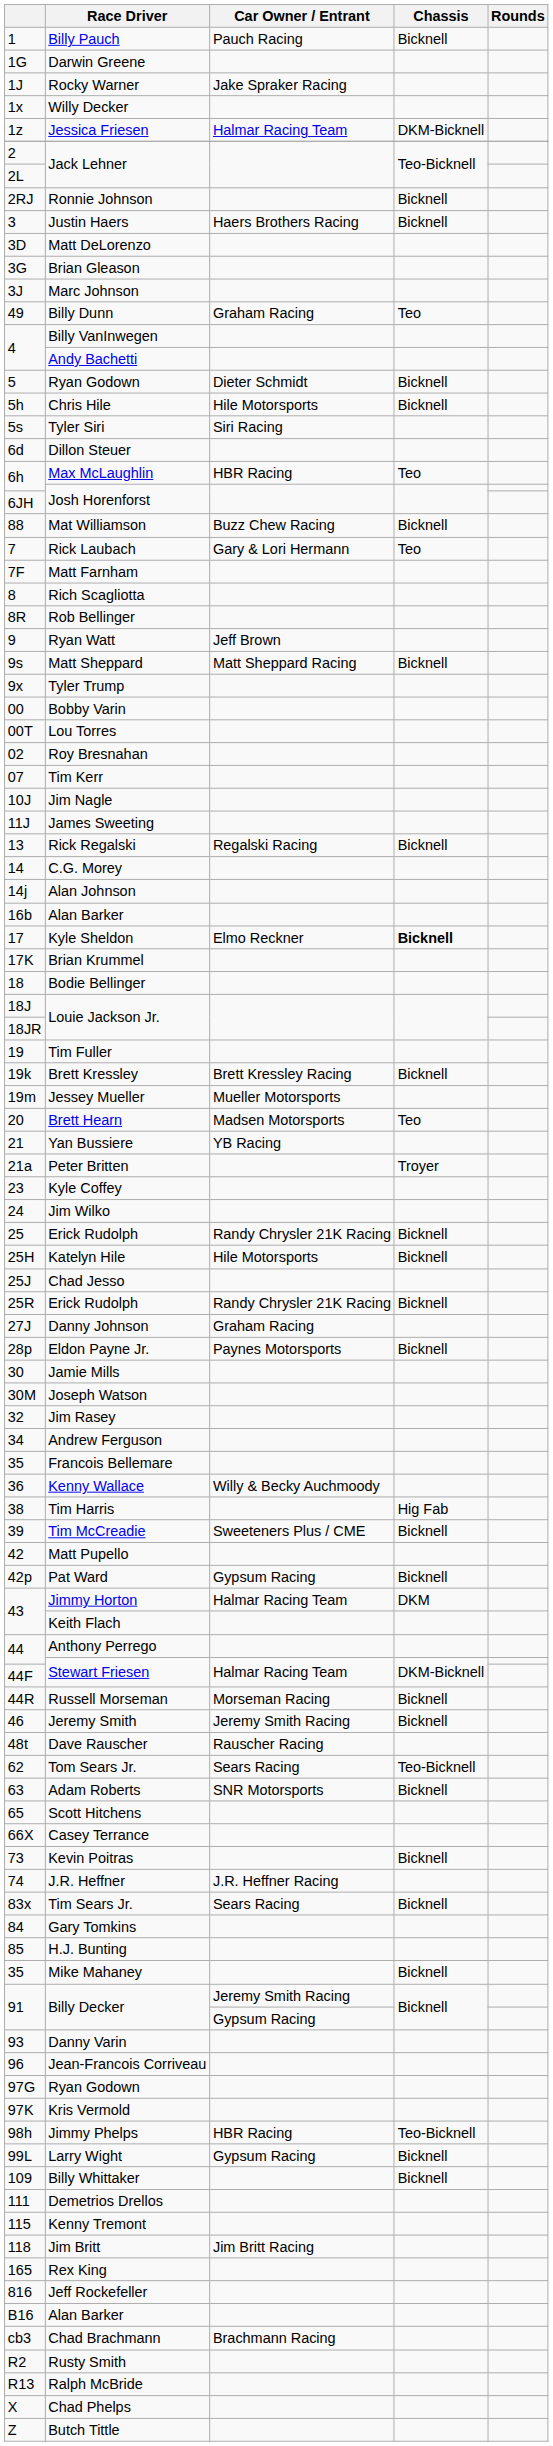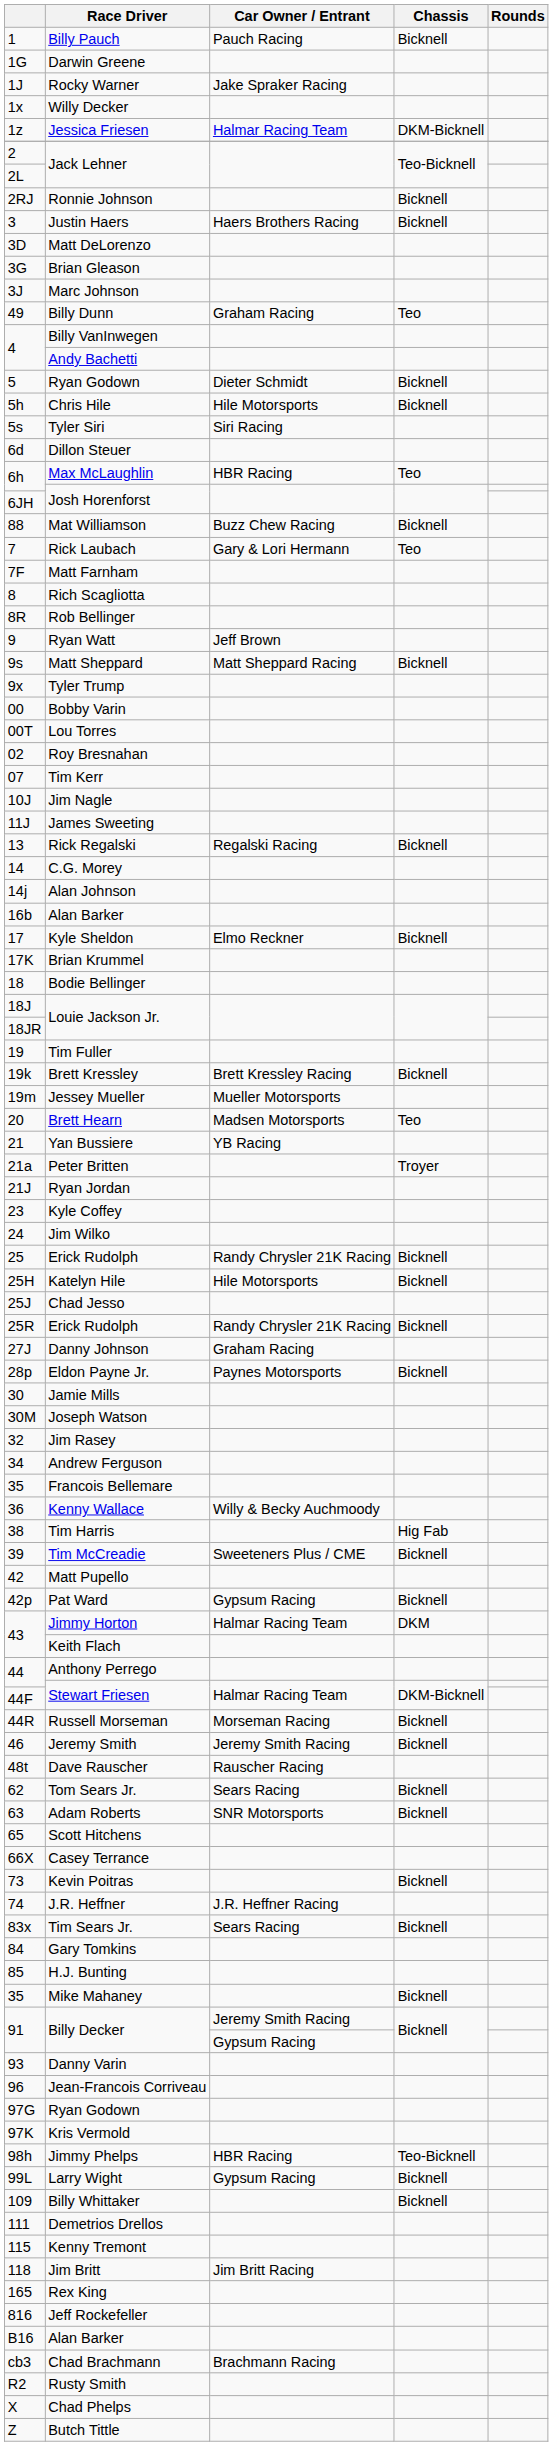 <table class="wikitable" style="font-size: 95%;">
 <tr>
 <th></th>
 <th>Race Driver</th>
 <th>Car Owner / Entrant</th>
 <th>Chassis</th>
 <th>Rounds</th>
 </tr>
 <tr>
 <td>1</td>
 <td><a href='#'>Billy Pauch</a></td>
 <td>Pauch Racing</td>
 <td>Bicknell</td>
 <td></td>
 </tr>
 <tr>
 <td>1G</td>
 <td>Darwin Greene</td>
 <td></td>
 <td></td>
 <td></td>
 </tr>
 <tr>
 <td>1J</td>
 <td>Rocky Warner</td>
 <td>Jake Spraker Racing</td>
 <td></td>
 <td></td>
 </tr>
 <tr>
 <td>1x</td>
 <td>Willy Decker</td>
 <td></td>
 <td></td>
 <td></td>
 </tr>
 <tr>
 <td>1z</td>
 <td><a href='#'>Jessica Friesen</a></td>
 <td><a href='#'>Halmar Racing Team</a></td>
 <td>DKM-Bicknell</td>
 <td></td>
 </tr>
 <tr>
 </tr>
 <tr>
 <td>2</td>
 <td rowspan=2>Jack Lehner</td>
 <td rowspan=2></td>
 <td rowspan=2>Teo-Bicknell</td>
 <td></td>
 </tr>
 <tr>
 <td>2L</td>
 <td></td>
 </tr>
 <tr>
 <td>2RJ</td>
 <td>Ronnie Johnson</td>
 <td></td>
 <td>Bicknell</td>
 <td></td>
 </tr>
 <tr>
 <td>3</td>
 <td>Justin Haers</td>
 <td>Haers Brothers Racing</td>
 <td>Bicknell</td>
 <td></td>
 </tr>
 <tr>
 <td>3D</td>
 <td>Matt DeLorenzo</td>
 <td></td>
 <td></td>
 <td></td>
 </tr>
 <tr>
 <td>3G</td>
 <td>Brian Gleason</td>
 <td></td>
 <td></td>
 <td></td>
 </tr>
 <tr>
 <td>3J</td>
 <td>Marc Johnson</td>
 <td></td>
 <td></td>
 <td></td>
 </tr>
 <tr>
 <td>49</td>
 <td>Billy Dunn</td>
 <td>Graham Racing</td>
 <td>Teo</td>
 <td></td>
 </tr>
 <tr>
 <td rowspan=2>4</td>
 <td>Billy VanInwegen</td>
 <td></td>
 <td></td>
 <td></td>
 </tr>
 <tr>
 <td><a href='#'>Andy Bachetti</a></td>
 <td></td>
 <td></td>
 <td></td>
 </tr>
 <tr>
 <td>5</td>
 <td>Ryan Godown</td>
 <td>Dieter Schmidt</td>
 <td>Bicknell</td>
 <td></td>
 </tr>
 <tr>
 <td>5h</td>
 <td>Chris Hile</td>
 <td>Hile Motorsports</td>
 <td>Bicknell</td>
 <td></td>
 </tr>
 <tr>
 <td>5s</td>
 <td>Tyler Siri</td>
 <td>Siri Racing</td>
 <td></td>
 <td></td>
 </tr>
 <tr>
 <td>6d</td>
 <td>Dillon Steuer</td>
 <td></td>
 <td></td>
 <td></td>
 </tr>
 <tr>
 <td rowspan=2>6h</td>
 <td><a href='#'>Max McLaughlin</a></td>
 <td>HBR Racing</td>
 <td>Teo</td>
 <td></td>
 </tr>
 <tr>
 <td rowspan=2>Josh Horenforst</td>
 <td rowspan=2></td>
 <td rowspan=2></td>
 <td></td>
 </tr>
 <tr>
 <td>6JH</td>
 <td></td>
 </tr>
 <tr>
 <td>88</td>
 <td>Mat Williamson</td>
 <td>Buzz Chew Racing</td>
 <td>Bicknell</td>
 <td></td>
 </tr>
 <tr>
 <td>7</td>
 <td>Rick Laubach</td>
 <td>Gary & Lori Hermann</td>
 <td>Teo</td>
 <td></td>
 </tr>
 <tr>
 <td>7F</td>
 <td>Matt Farnham</td>
 <td></td>
 <td></td>
 <td></td>
 </tr>
 <tr>
 <td>8</td>
 <td>Rich Scagliotta</td>
 <td></td>
 <td></td>
 <td></td>
 </tr>
 <tr>
 <td>8R</td>
 <td>Rob Bellinger</td>
 <td></td>
 <td></td>
 <td></td>
 </tr>
 <tr>
 <td>9</td>
 <td>Ryan Watt</td>
 <td>Jeff Brown</td>
 <td></td>
 <td></td>
 </tr>
 <tr>
 <td>9s</td>
 <td>Matt Sheppard</td>
 <td>Matt Sheppard Racing</td>
 <td>Bicknell</td>
 <td></td>
 </tr>
 <tr>
 <td>9x</td>
 <td>Tyler Trump</td>
 <td></td>
 <td></td>
 <td></td>
 </tr>
 <tr>
 <td>00</td>
 <td>Bobby Varin</td>
 <td></td>
 <td></td>
 <td></td>
 </tr>
 <tr>
 <td>00T</td>
 <td>Lou Torres</td>
 <td></td>
 <td></td>
 <td></td>
 </tr>
 <tr>
 <td>02</td>
 <td>Roy Bresnahan</td>
 <td></td>
 <td></td>
 <td></td>
 </tr>
 <tr>
 <td>07</td>
 <td>Tim Kerr</td>
 <td></td>
 <td></td>
 <td></td>
 </tr>
 <tr>
 <td>10J</td>
 <td>Jim Nagle</td>
 <td></td>
 <td></td>
 <td></td>
 </tr>
 <tr>
 <td>11J</td>
 <td>James Sweeting</td>
 <td></td>
 <td></td>
 <td></td>
 </tr>
 <tr>
 <td>13</td>
 <td>Rick Regalski</td>
 <td>Regalski Racing</td>
 <td>Bicknell</td>
 <td></td>
 </tr>
 <tr>
 <td>14</td>
 <td>C.G. Morey</td>
 <td></td>
 <td></td>
 <td></td>
 </tr>
 <tr>
 <td>14j</td>
 <td>Alan Johnson</td>
 <td></td>
 <td></td>
 <td></td>
 </tr>
 <tr>
 <td>16b</td>
 <td>Alan Barker</td>
 <td></td>
 <td></td>
 <td></td>
 </tr>
 <tr>
 <td>17</td>
 <td>Kyle Sheldon</td>
 <td>Elmo Reckner</td>
-<td><strong>Bicknell</strong></td>
+<td>Bicknell</td>
 <td></td>
 </tr>
 <tr>
 <td>17K</td>
 <td>Brian Krummel</td>
 <td></td>
 <td></td>
 <td></td>
 </tr>
 <tr>
 <td>18</td>
 <td>Bodie Bellinger</td>
 <td></td>
 <td></td>
 <td></td>
 </tr>
 <tr>
 <td>18J</td>
 <td rowspan=2>Louie Jackson Jr.</td>
 <td rowspan=2></td>
 <td rowspan=2></td>
 <td></td>
 </tr>
 <tr>
 <td>18JR</td>
 <td></td>
 </tr>
 <tr>
 <td>19</td>
 <td>Tim Fuller</td>
 <td></td>
 <td></td>
 <td></td>
 </tr>
 <tr>
 <td>19k</td>
 <td>Brett Kressley</td>
 <td>Brett Kressley Racing</td>
 <td>Bicknell</td>
 <td></td>
 </tr>
 <tr>
 <td>19m</td>
 <td>Jessey Mueller</td>
 <td>Mueller Motorsports</td>
 <td></td>
 <td></td>
 </tr>
 <tr>
 <td>20</td>
 <td><a href='#'>Brett Hearn</a></td>
 <td>Madsen Motorsports</td>
 <td>Teo</td>
 <td></td>
 </tr>
 <tr>
 <td>21</td>
 <td>Yan Bussiere</td>
 <td>YB Racing</td>
 <td></td>
 <td></td>
 </tr>
 <tr>
 <td>21a</td>
 <td>Peter Britten</td>
 <td></td>
 <td>Troyer</td>
+<td></td>
+</tr>
+<tr>
+<td>21J</td>
+<td>Ryan Jordan</td>
+<td></td>
+<td></td>
 <td></td>
 </tr>
 <tr>
 <td>23</td>
 <td>Kyle Coffey</td>
 <td></td>
 <td></td>
 <td></td>
 </tr>
 <tr>
 <td>24</td>
 <td>Jim Wilko</td>
 <td></td>
 <td></td>
 <td></td>
 </tr>
 <tr>
 <td>25</td>
 <td>Erick Rudolph</td>
 <td>Randy Chrysler 21K Racing</td>
 <td>Bicknell</td>
 <td></td>
 </tr>
 <tr>
 <td>25H</td>
 <td>Katelyn Hile</td>
 <td>Hile Motorsports</td>
 <td>Bicknell</td>
 <td></td>
 </tr>
 <tr>
 <td>25J</td>
 <td>Chad Jesso</td>
 <td></td>
 <td></td>
 <td></td>
 </tr>
 <tr>
 <td>25R</td>
 <td>Erick Rudolph</td>
 <td>Randy Chrysler 21K Racing</td>
 <td>Bicknell</td>
 <td></td>
 </tr>
 <tr>
 <td>27J</td>
 <td>Danny Johnson</td>
 <td>Graham Racing</td>
 <td></td>
 <td></td>
 </tr>
 <tr>
 <td>28p</td>
 <td>Eldon Payne Jr.</td>
 <td>Paynes Motorsports</td>
 <td>Bicknell</td>
 <td></td>
 </tr>
 <tr>
 <td>30</td>
 <td>Jamie Mills</td>
 <td></td>
 <td></td>
 <td></td>
 </tr>
 <tr>
 <td>30M</td>
 <td>Joseph Watson</td>
 <td></td>
 <td></td>
 <td></td>
 </tr>
 <tr>
 <td>32</td>
 <td>Jim Rasey</td>
 <td></td>
 <td></td>
 <td></td>
 </tr>
 <tr>
 <td>34</td>
 <td>Andrew Ferguson</td>
 <td></td>
 <td></td>
 <td></td>
 </tr>
 <tr>
 <td>35</td>
 <td>Francois Bellemare</td>
 <td></td>
 <td></td>
 <td></td>
 </tr>
 <tr>
 <td>36</td>
 <td><a href='#'>Kenny Wallace</a></td>
 <td>Willy & Becky Auchmoody</td>
 <td></td>
 <td></td>
 </tr>
 <tr>
 <td>38</td>
 <td>Tim Harris</td>
 <td></td>
 <td>Hig Fab</td>
 <td></td>
 </tr>
 <tr>
 <td>39</td>
 <td><a href='#'>Tim McCreadie</a></td>
 <td>Sweeteners Plus / CME</td>
 <td>Bicknell</td>
 <td></td>
 </tr>
 <tr>
 <td>42</td>
 <td>Matt Pupello</td>
 <td></td>
 <td></td>
 <td></td>
 </tr>
 <tr>
 <td>42p</td>
 <td>Pat Ward</td>
 <td>Gypsum Racing</td>
 <td>Bicknell</td>
 <td></td>
 </tr>
 <tr>
 <td rowspan=2>43</td>
 <td><a href='#'>Jimmy Horton</a></td>
 <td>Halmar Racing Team</td>
 <td>DKM</td>
 <td></td>
 </tr>
 <tr>
 <td>Keith Flach</td>
 <td></td>
 <td></td>
 <td></td>
 </tr>
 <tr>
 <td rowspan=2>44</td>
 <td>Anthony Perrego</td>
 <td></td>
 <td></td>
 <td></td>
 </tr>
 <tr>
 <td rowspan=2><a href='#'>Stewart Friesen</a></td>
 <td rowspan=2>Halmar Racing Team</td>
 <td rowspan=2>DKM-Bicknell</td>
 <td></td>
 </tr>
 <tr>
 <td>44F</td>
 <td></td>
 </tr>
 <tr>
 <td>44R</td>
 <td>Russell Morseman</td>
 <td>Morseman Racing</td>
 <td>Bicknell</td>
 <td></td>
 </tr>
 <tr>
 <td>46</td>
 <td>Jeremy Smith</td>
 <td>Jeremy Smith Racing</td>
 <td>Bicknell</td>
 <td></td>
 </tr>
 <tr>
 <td>48t</td>
 <td>Dave Rauscher</td>
 <td>Rauscher Racing</td>
 <td></td>
 <td></td>
 </tr>
 <tr>
 <td>62</td>
 <td>Tom Sears Jr.</td>
 <td>Sears Racing</td>
-<td>Teo-Bicknell</td>
+<td>Bicknell</td>
 <td></td>
 </tr>
 <tr>
 <td>63</td>
 <td>Adam Roberts</td>
 <td>SNR Motorsports</td>
 <td>Bicknell</td>
 <td></td>
 </tr>
 <tr>
 <td>65</td>
 <td>Scott Hitchens</td>
 <td></td>
 <td></td>
 <td></td>
 </tr>
 <tr>
 <td>66X</td>
 <td>Casey Terrance</td>
 <td></td>
 <td></td>
 <td></td>
 </tr>
 <tr>
 <td>73</td>
 <td>Kevin Poitras</td>
 <td></td>
 <td>Bicknell</td>
 <td></td>
 </tr>
 <tr>
 <td>74</td>
 <td>J.R. Heffner</td>
 <td>J.R. Heffner Racing</td>
 <td></td>
 <td></td>
 </tr>
 <tr>
 <td>83x</td>
 <td>Tim Sears Jr.</td>
 <td>Sears Racing</td>
 <td>Bicknell</td>
 <td></td>
 </tr>
 <tr>
 <td>84</td>
 <td>Gary Tomkins</td>
 <td></td>
 <td></td>
 <td></td>
 </tr>
 <tr>
 <td>85</td>
 <td>H.J. Bunting</td>
 <td></td>
 <td></td>
 <td></td>
 </tr>
 <tr>
 <td>35</td>
 <td>Mike Mahaney</td>
 <td></td>
 <td>Bicknell</td>
 <td></td>
 </tr>
 <tr>
 <td rowspan=2>91</td>
 <td rowspan=2>Billy Decker</td>
 <td>Jeremy Smith Racing</td>
 <td rowspan=2>Bicknell</td>
 <td></td>
 </tr>
 <tr>
 <td>Gypsum Racing</td>
 <td></td>
 </tr>
 <tr>
 <td>93</td>
 <td>Danny Varin</td>
 <td></td>
 <td></td>
 <td></td>
 </tr>
 <tr>
 <td>96</td>
 <td>Jean-Francois Corriveau</td>
 <td></td>
 <td></td>
 <td></td>
 </tr>
 <tr>
 <td>97G</td>
 <td>Ryan Godown</td>
 <td></td>
 <td></td>
 <td></td>
 </tr>
 <tr>
 <td>97K</td>
 <td>Kris Vermold</td>
 <td></td>
 <td></td>
 <td></td>
 </tr>
 <tr>
 <td>98h</td>
 <td>Jimmy Phelps</td>
 <td>HBR Racing</td>
 <td>Teo-Bicknell</td>
 <td></td>
 </tr>
 <tr>
 <td>99L</td>
 <td>Larry Wight</td>
 <td>Gypsum Racing</td>
 <td>Bicknell</td>
 <td></td>
 </tr>
 <tr>
 <td>109</td>
 <td>Billy Whittaker</td>
 <td></td>
 <td>Bicknell</td>
 <td></td>
 </tr>
 <tr>
 <td>111</td>
 <td>Demetrios Drellos</td>
 <td></td>
 <td></td>
 <td></td>
 </tr>
 <tr>
 <td>115</td>
 <td>Kenny Tremont</td>
 <td></td>
 <td></td>
 <td></td>
 </tr>
 <tr>
 <td>118</td>
 <td>Jim Britt</td>
 <td>Jim Britt Racing</td>
 <td></td>
 <td></td>
 </tr>
 <tr>
 <td>165</td>
 <td>Rex King</td>
 <td></td>
 <td></td>
 <td></td>
 </tr>
 <tr>
 <td>816</td>
 <td>Jeff Rockefeller</td>
 <td></td>
 <td></td>
 <td></td>
 </tr>
 <tr>
 <td>B16</td>
 <td>Alan Barker</td>
 <td></td>
 <td></td>
 <td></td>
 </tr>
 <tr>
 <td>cb3</td>
 <td>Chad Brachmann</td>
 <td>Brachmann Racing</td>
 <td></td>
 <td></td>
 </tr>
 <tr>
 <td>R2</td>
 <td>Rusty Smith</td>
 <td></td>
 <td></td>
 <td></td>
 </tr>
 <tr>
-<td>R13</td>
-<td>Ralph McBride</td>
-<td></td>
-<td></td>
-<td></td>
-</tr>
-<tr>
 <td>X</td>
 <td>Chad Phelps</td>
 <td></td>
 <td></td>
 <td></td>
 </tr>
 <tr>
 <td>Z</td>
 <td>Butch Tittle</td>
 <td></td>
 <td></td>
 <td></td>
 </tr>
 </table>
